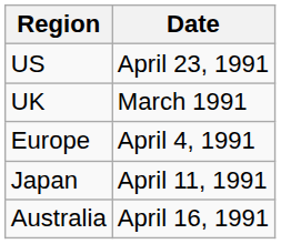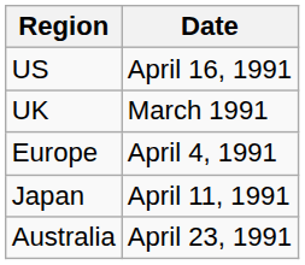 <table class="wikitable">
 <tr>
 <th>Region</th>
 <th>Date</th>
 </tr>
 <tr>
 <td>US</td>
-<td>April 23, 1991</td>
+<td>April 16, 1991</td>
 </tr>
 <tr>
 <td>UK</td>
 <td>March 1991</td>
 </tr>
 <tr>
 <td>Europe</td>
 <td>April 4, 1991</td>
 </tr>
 <tr>
 <td>Japan</td>
 <td>April 11, 1991</td>
 </tr>
 <tr>
 <td>Australia</td>
-<td>April 16, 1991</td>
+<td>April 23, 1991</td>
 </tr>
 </table>
